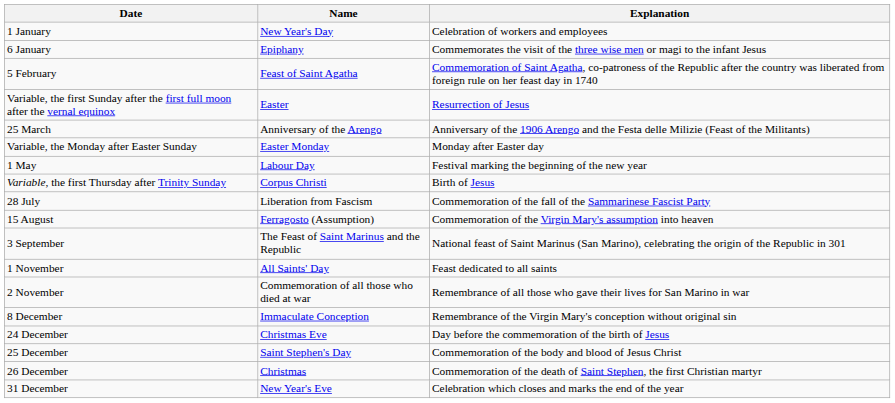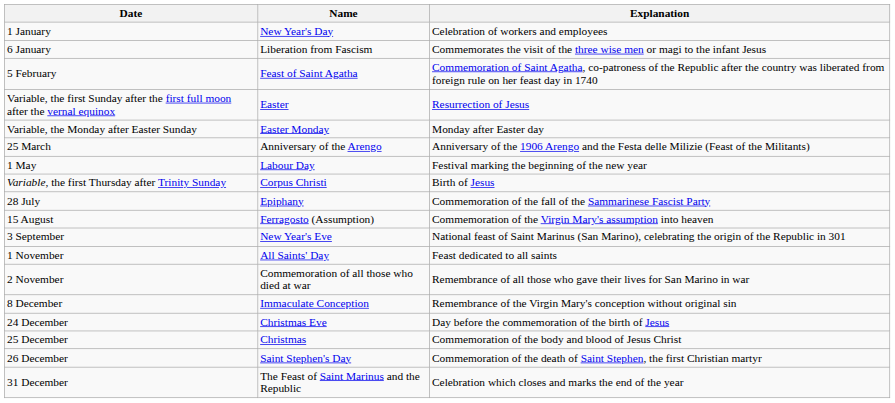 <table class="wikitable">
 <tr>
 <th>Date</th>
 <th>Name</th>
 <th>Explanation</th>
 </tr>
 <tr>
 <td>1 January</td>
 <td><a href='#'>New Year's Day</a></td>
 <td>Celebration of workers and employees</td>
 </tr>
 <tr>
 <td>6 January</td>
-<td><a href='#'>Epiphany</a></td>
+<td>Liberation from Fascism</td>
 <td>Commemorates the visit of the <a href='#'>three wise men</a> or magi to the infant Jesus</td>
 </tr>
 <tr>
 <td>5 February</td>
 <td><a href='#'>Feast of Saint Agatha</a></td>
 <td><a href='#'>Commemoration of Saint Agatha</a>, co-patroness of the Republic after the country was liberated from foreign rule on her feast day in 1740</td>
 </tr>
 <tr>
 <td>Variable, the first Sunday after the <a href='#'>first full moon</a> after the <a href='#'>vernal equinox</a></td>
 <td><a href='#'>Easter</a></td>
 <td><a href='#'>Resurrection of Jesus</a></td>
 </tr>
 <tr>
+<td>Variable, the Monday after Easter Sunday</td>
+<td><a href='#'>Easter Monday</a></td>
+<td>Monday after Easter day</td>
+</tr>
+<tr>
 <td>25 March</td>
 <td>Anniversary of the <a href='#'>Arengo</a></td>
 <td>Anniversary of the <a href='#'>1906 Arengo</a> and the Festa delle Milizie (Feast of the Militants)</td>
-</tr>
-<tr>
-<td>Variable, the Monday after Easter Sunday</td>
-<td><a href='#'>Easter Monday</a></td>
-<td>Monday after Easter day</td>
 </tr>
 <tr>
 <td>1 May</td>
 <td><a href='#'>Labour Day</a></td>
 <td>Festival marking the beginning of the new year</td>
 </tr>
 <tr>
 <td><em>Variable</em>, the first Thursday after <a href='#'>Trinity Sunday</a></td>
 <td><a href='#'>Corpus Christi</a></td>
 <td>Birth of <a href='#'>Jesus</a></td>
 </tr>
 <tr>
 <td>28 July</td>
-<td>Liberation from Fascism</td>
+<td><a href='#'>Epiphany</a></td>
 <td>Commemoration of the fall of the <a href='#'>Sammarinese Fascist Party</a></td>
 </tr>
 <tr>
 <td>15 August</td>
 <td><a href='#'>Ferragosto</a> (Assumption)</td>
 <td>Commemoration of the <a href='#'>Virgin Mary's assumption</a> into heaven</td>
 </tr>
 <tr>
 <td>3 September</td>
-<td>The Feast of <a href='#'>Saint Marinus</a> and the Republic</td>
+<td><a href='#'>New Year's Eve</a></td>
 <td>National feast of Saint Marinus (San Marino), celebrating the origin of the Republic in 301</td>
 </tr>
 <tr>
 <td>1 November</td>
 <td><a href='#'>All Saints' Day</a></td>
 <td>Feast dedicated to all saints</td>
 </tr>
 <tr>
 <td>2 November</td>
 <td>Commemoration of all those who died at war</td>
 <td>Remembrance of all those who gave their lives for San Marino in war</td>
 </tr>
 <tr>
 <td>8 December</td>
 <td><a href='#'>Immaculate Conception</a></td>
 <td>Remembrance of the Virgin Mary's conception without original sin</td>
 </tr>
 <tr>
 <td>24 December</td>
 <td><a href='#'>Christmas Eve</a></td>
 <td>Day before the commemoration of the birth of <a href='#'>Jesus</a></td>
 </tr>
 <tr>
 <td>25 December</td>
-<td><a href='#'>Saint Stephen's Day</a></td>
+<td><a href='#'>Christmas</a></td>
 <td>Commemoration of the body and blood of Jesus Christ</td>
 </tr>
 <tr>
 <td>26 December</td>
-<td><a href='#'>Christmas</a></td>
+<td><a href='#'>Saint Stephen's Day</a></td>
 <td>Commemoration of the death of <a href='#'>Saint Stephen</a>, the first Christian martyr</td>
 </tr>
 <tr>
 <td>31 December</td>
-<td><a href='#'>New Year's Eve</a></td>
+<td>The Feast of <a href='#'>Saint Marinus</a> and the Republic</td>
 <td>Celebration which closes and marks the end of the year</td>
 </tr>
 </table>
